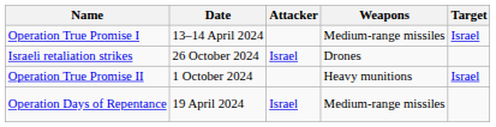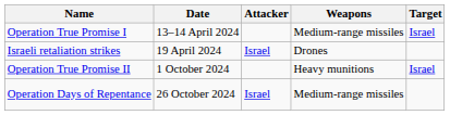 <table class="wikitable sortable">
 <tr>
 <th>Name</th>
 <th>Date</th>
 <th>Attacker</th>
 <th>Weapons</th>
 <th>Target</th>
 </tr>
 <tr>
 <td><a href='#'>Operation True Promise I</a></td>
 <td>13–14 April 2024</td>
 <td></td>
 <td>Medium-range missiles</td>
 <td> <a href='#'>Israel</a></td>
 </tr>
 <tr>
 <td><a href='#'>Israeli retaliation strikes</a></td>
-<td>26 October 2024</td>
+<td>19 April 2024</td>
 <td> <a href='#'>Israel</a></td>
 <td>Drones</td>
 <td></td>
 </tr>
 <tr>
 <td><a href='#'>Operation True Promise II</a></td>
 <td>1 October 2024</td>
 <td></td>
 <td>Heavy munitions</td>
 <td> <a href='#'>Israel</a></td>
 </tr>
 <tr>
 <td><a href='#'>Operation Days of Repentance</a></td>
-<td>19 April 2024</td>
+<td>26 October 2024</td>
 <td> <a href='#'>Israel</a></td>
 <td>Medium-range missiles</td>
 <td><br><br></td>
 </tr>
 </table>
